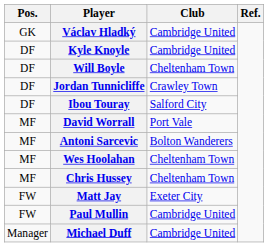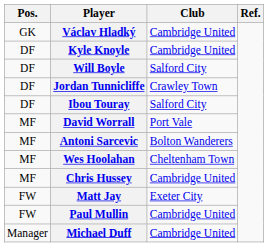 <table class="wikitable plainrowheaders" style="text-align: left">
 <tr>
 <th scope="col">Pos.</th>
 <th scope="col">Player</th>
 <th scope="col">Club</th>
 <th>Ref.</th>
 </tr>
 <tr>
 <td style="text-align:center">GK</td>
 <th scope="row"> <a href='#'>Václav Hladký</a></th>
 <td><a href='#'>Cambridge United</a></td>
 <td rowspan="12"></td>
 </tr>
 <tr>
 <td style="text-align:center">DF</td>
 <th scope="row"> <a href='#'>Kyle Knoyle</a></th>
 <td><a href='#'>Cambridge United</a></td>
 </tr>
 <tr>
 <td style="text-align:center">DF</td>
 <th scope="row"> <a href='#'>Will Boyle</a></th>
-<td><a href='#'>Cheltenham Town</a></td>
+<td><a href='#'>Salford City</a></td>
 </tr>
 <tr>
 <td style="text-align:center">DF</td>
 <th scope="row"> <a href='#'>Jordan Tunnicliffe</a></th>
 <td><a href='#'>Crawley Town</a></td>
 </tr>
 <tr>
 <td style="text-align:center">DF</td>
 <th scope="row"> <a href='#'>Ibou Touray</a></th>
 <td><a href='#'>Salford City</a></td>
 </tr>
 <tr>
 <td style="text-align:center">MF</td>
 <th scope="row"> <a href='#'>David Worrall</a></th>
 <td><a href='#'>Port Vale</a></td>
 </tr>
 <tr>
 <td style="text-align:center">MF</td>
 <th scope="row"> <a href='#'>Antoni Sarcevic</a></th>
 <td><a href='#'>Bolton Wanderers</a></td>
 </tr>
 <tr>
 <td style="text-align:center">MF</td>
 <th scope="row"> <a href='#'>Wes Hoolahan</a></th>
 <td><a href='#'>Cheltenham Town</a></td>
 </tr>
 <tr>
 <td style="text-align:center">MF</td>
 <th scope="row"> <a href='#'>Chris Hussey</a></th>
-<td><a href='#'>Cheltenham Town</a></td>
+<td><a href='#'>Cambridge United</a></td>
 </tr>
 <tr>
 <td style="text-align:center">FW</td>
 <th scope="row"> <a href='#'>Matt Jay</a></th>
 <td><a href='#'>Exeter City</a></td>
 </tr>
 <tr>
 <td style="text-align:center">FW</td>
 <th scope="row"> <a href='#'>Paul Mullin</a></th>
 <td><a href='#'>Cambridge United</a></td>
 </tr>
 <tr>
 <td style="text-align:center">Manager</td>
 <th scope="row"> <a href='#'>Michael Duff</a></th>
 <td><a href='#'>Cambridge United</a></td>
 </tr>
 </table>
